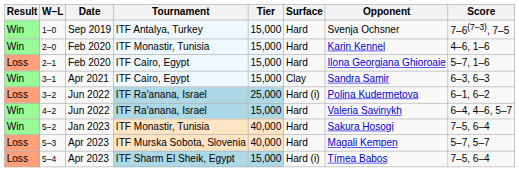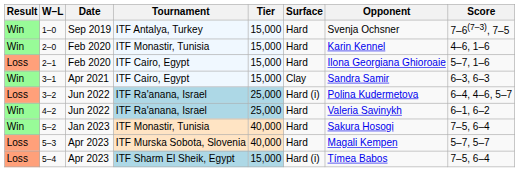 <table class="wikitable sortable">
 <tr>
 <th>Result</th>
 <th class="unsortable">W–L</th>
 <th>Date</th>
 <th>Tournament</th>
 <th>Tier</th>
 <th>Surface</th>
 <th>Opponent</th>
 <th class="unsortable">Score</th>
 </tr>
 <tr>
 <td bgcolor="98FB98">Win</td>
 <td><small>1–0</small></td>
 <td>Sep 2019</td>
 <td bgcolor=#f0f8ff>ITF Antalya, Turkey</td>
 <td bgcolor=#f0f8ff>15,000</td>
 <td>Hard</td>
 <td> Svenja Ochsner</td>
 <td>7–6<sup>(7–3)</sup>, 7–5</td>
 </tr>
 <tr>
 <td style="background:#98FB98;">Win</td>
 <td><small>2–0</small></td>
 <td>Feb 2020</td>
 <td style="background:#f0f8ff;">ITF Monastir, Tunisia</td>
 <td style="background:#f0f8ff;">15,000</td>
 <td>Hard</td>
 <td> <a href='#'>Karin Kennel</a></td>
 <td>4–6, 1–6</td>
 </tr>
 <tr>
 <td style="background:#ffa07a;">Loss</td>
 <td><small>2–1</small></td>
 <td>Feb 2020</td>
 <td style="background:#f0f8ff;">ITF Cairo, Egypt</td>
 <td style="background:#f0f8ff;">15,000</td>
 <td>Hard</td>
 <td> <a href='#'>Ilona Georgiana Ghioroaie</a></td>
 <td>5–7, 1–6</td>
 </tr>
 <tr>
 <td style="background:#98FB98;">Win</td>
 <td><small>3–1</small></td>
 <td>Apr 2021</td>
 <td style="background:#f0f8ff;">ITF Cairo, Egypt</td>
 <td style="background:#f0f8ff;">15,000</td>
 <td>Clay</td>
 <td> <a href='#'>Sandra Samir</a></td>
 <td>6–3, 6–3</td>
 </tr>
 <tr>
 <td style="background:#ffa07a;">Loss</td>
 <td><small>3–2</small></td>
 <td>Jun 2022</td>
 <td bgcolor=lightblue>ITF Ra'anana, Israel</td>
 <td bgcolor=lightblue>25,000</td>
 <td>Hard (i)</td>
 <td> <a href='#'>Polina Kudermetova</a></td>
-<td>6–1, 6–2</td>
+<td>6–4, 4–6, 5–7</td>
 </tr>
 <tr>
 <td style="background:#98FB98;">Win</td>
 <td><small>4–2</small></td>
 <td>Jun 2022</td>
 <td bgcolor=lightblue>ITF Ra'anana, Israel</td>
-<td bgcolor=lightblue>15,000</td>
+<td bgcolor=lightblue>25,000</td>
 <td>Hard</td>
 <td> <a href='#'>Valeria Savinykh</a></td>
-<td>6–4, 4–6, 5–7</td>
+<td>6–1, 6–2</td>
 </tr>
 <tr>
 <td style="background:#98FB98;">Win</td>
 <td><small>5–2</small></td>
 <td>Jan 2023</td>
 <td style="background:#ffe4c4;">ITF Monastir, Tunisia</td>
 <td style="background:#ffe4c4;">40,000</td>
 <td>Hard</td>
 <td> <a href='#'>Sakura Hosogi</a></td>
 <td>7–5, 6–4</td>
 </tr>
 <tr>
 <td style="background:#ffa07a;">Loss</td>
 <td><small>5–3</small></td>
 <td>Apr 2023</td>
 <td style="background:#ffe4c4;">ITF Murska Sobota, Slovenia</td>
 <td style="background:#ffe4c4;">40,000</td>
 <td>Hard</td>
 <td> <a href='#'>Magali Kempen</a></td>
 <td>5–7, 5–7</td>
 </tr>
 <tr>
 <td style="background:#ffa07a;">Loss</td>
 <td><small>5–4</small></td>
 <td>Apr 2023</td>
 <td bgcolor=lightblue>ITF Sharm El Sheik, Egypt</td>
 <td bgcolor=lightblue>15,000</td>
 <td>Hard (i)</td>
 <td> <a href='#'>Tímea Babos</a></td>
 <td>7–5, 6–4</td>
 </tr>
 </table>
